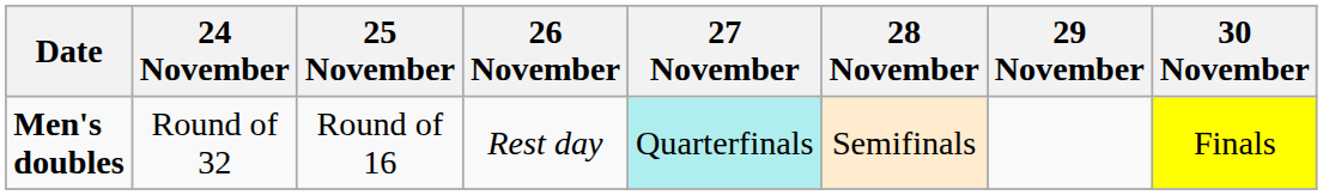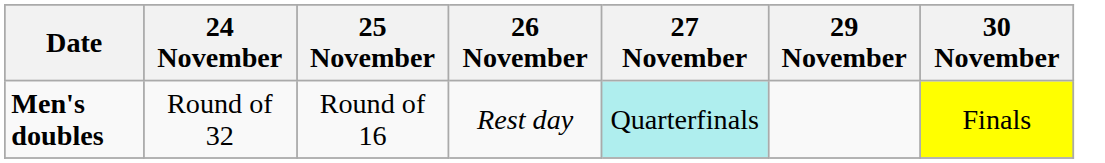 <table class="wikitable" style="text-align:center">
 <tr>
 <th>Date</th>
 <th>24 November</th>
 <th>25 November</th>
 <th>26 November</th>
 <th>27 November</th>
-<th>28 November</th>
 <th>29 November</th>
 <th>30 November</th>
 </tr>
 <tr>
 <td style="text-align:left"><strong>Men's doubles</strong></td>
 <td>Round of 32</td>
 <td>Round of 16</td>
 <td><em>Rest day</em></td>
 <td style="background:#afeeee">Quarterfinals</td>
-<td style="background:#ffebcd">Semifinals</td>
 <td></td>
 <td style="background:#FFFF00">Finals</td>
 </tr>
 </table>
